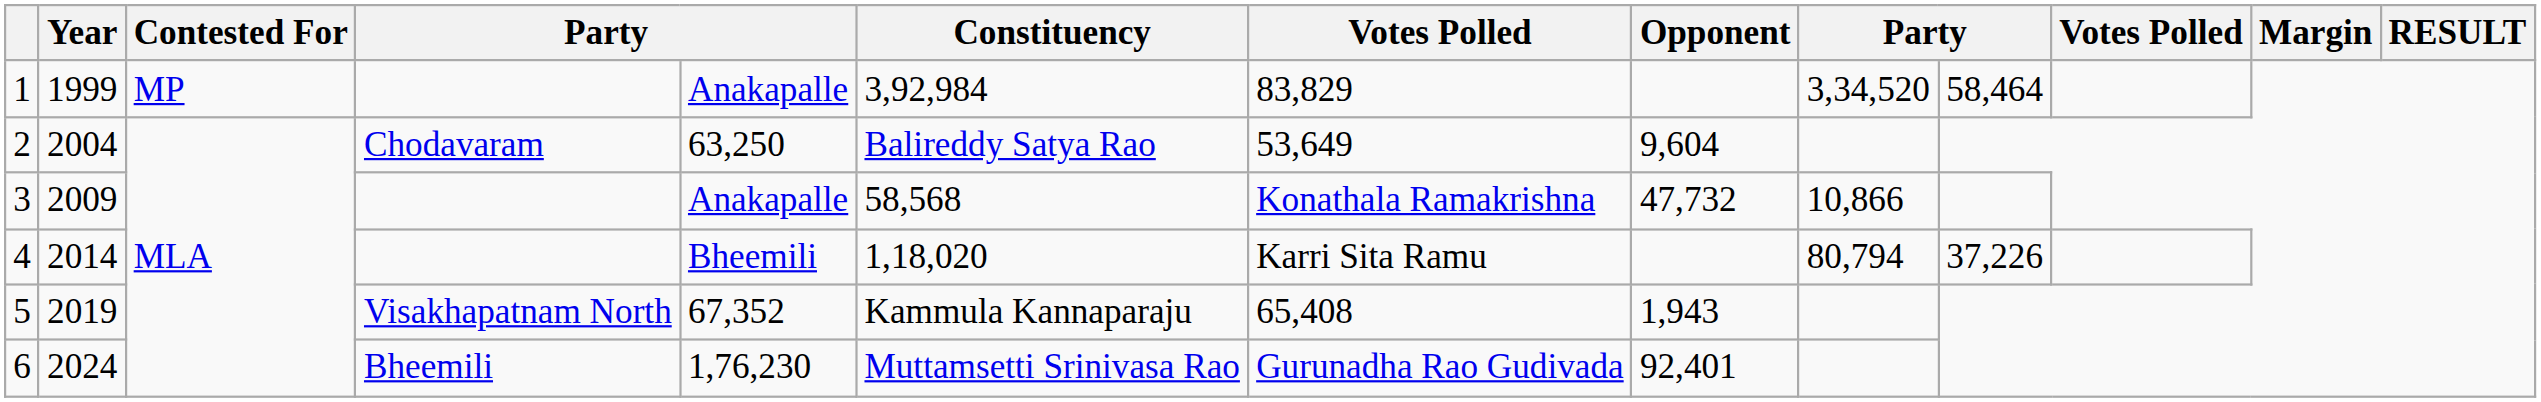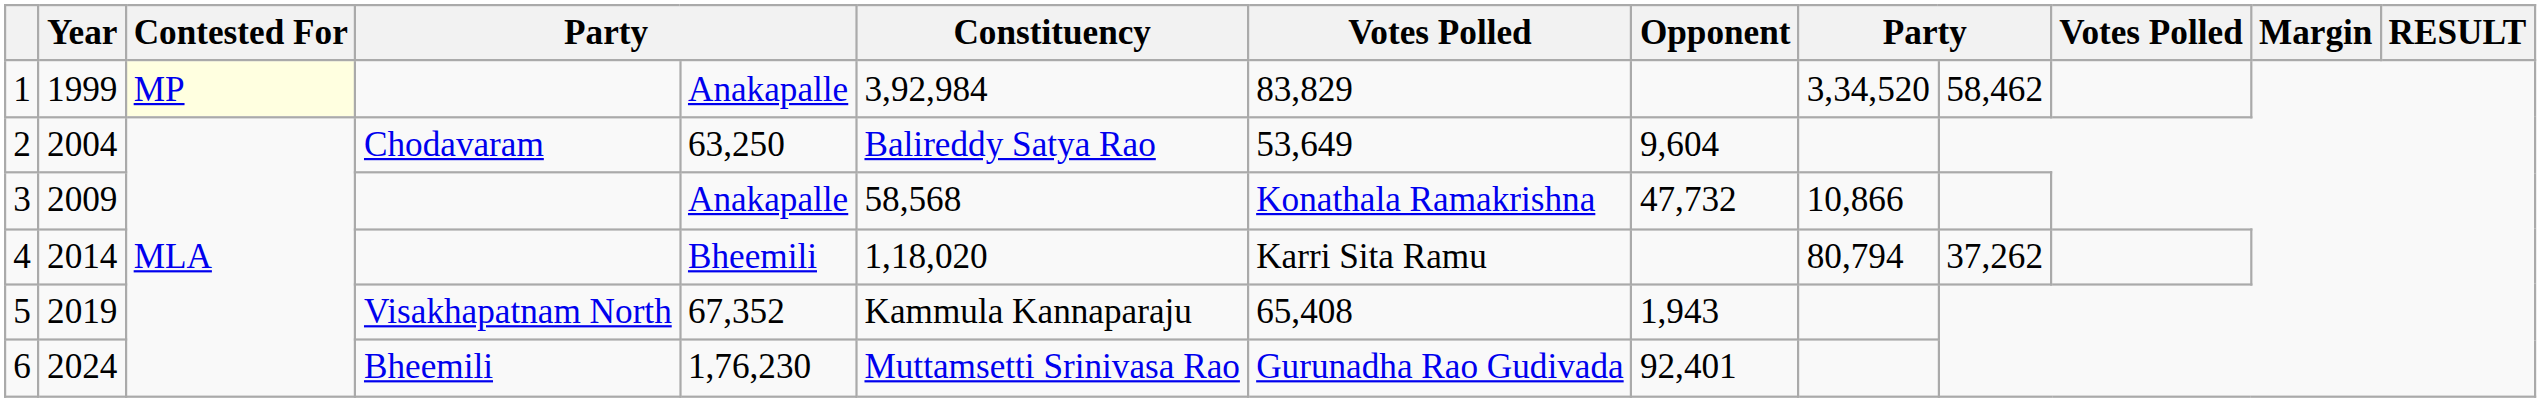 <table class="wikitable">
 <tr>
 <th></th>
 <th>Year</th>
 <th>Contested For</th>
 <th colspan="2">Party</th>
 <th>Constituency</th>
 <th>Votes Polled</th>
 <th>Opponent</th>
 <th colspan="2">Party</th>
 <th>Votes Polled</th>
 <th>Margin</th>
 <th>RESULT</th>
 </tr>
 <tr>
 <td>1</td>
 <td>1999</td>
-<td><a href='#'>MP</a></td>
+<td style="background: lightyellow;"><a href='#'>MP</a></td>
 <td></td>
 <td><a href='#'>Anakapalle</a></td>
 <td>3,92,984</td>
 <td>83,829</td>
 <td></td>
 <td>3,34,520</td>
-<td>58,464</td>
+<td>58,462</td>
 <td></td>
 </tr>
 <tr>
 <td>2</td>
 <td>2004</td>
 <td rowspan="5"><a href='#'>MLA</a></td>
 <td><a href='#'>Chodavaram</a></td>
 <td>63,250</td>
 <td><a href='#'>Balireddy Satya Rao</a></td>
 <td>53,649</td>
 <td>9,604</td>
 <td></td>
 </tr>
 <tr>
 <td>3</td>
 <td>2009</td>
 <td></td>
 <td><a href='#'>Anakapalle</a></td>
 <td>58,568</td>
 <td><a href='#'>Konathala Ramakrishna</a></td>
 <td>47,732</td>
 <td>10,866</td>
 <td></td>
 </tr>
 <tr>
 <td>4</td>
 <td>2014</td>
 <td></td>
 <td><a href='#'>Bheemili</a></td>
 <td>1,18,020</td>
 <td>Karri Sita Ramu</td>
 <td></td>
 <td>80,794</td>
-<td>37,226</td>
+<td>37,262</td>
 <td></td>
 </tr>
 <tr>
 <td>5</td>
 <td>2019</td>
 <td><a href='#'>Visakhapatnam North</a></td>
 <td>67,352</td>
 <td>Kammula Kannaparaju</td>
 <td>65,408</td>
 <td>1,943</td>
 <td></td>
 </tr>
 <tr>
 <td>6</td>
 <td>2024</td>
 <td><a href='#'>Bheemili</a></td>
 <td>1,76,230</td>
 <td><a href='#'>Muttamsetti Srinivasa Rao</a></td>
 <td><a href='#'>Gurunadha Rao Gudivada</a></td>
 <td>92,401</td>
 <td></td>
 </tr>
 </table>
